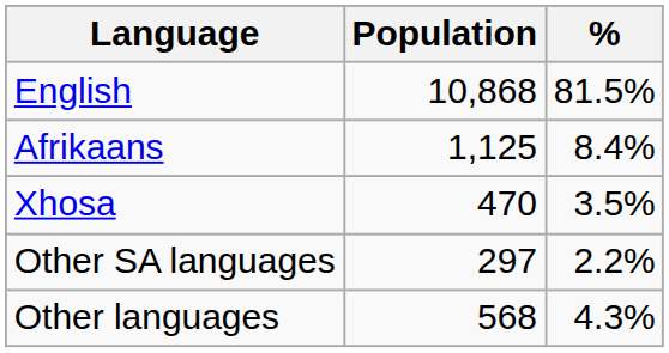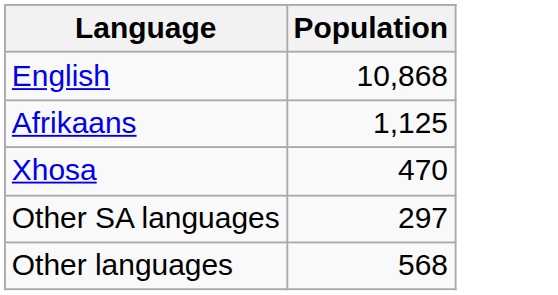 <table class="wikitable" style="text-align: right">
 <tr>
 <th align=left>Language</th>
 <th align=right>Population</th>
-<th align=right>%</th>
 </tr>
 <tr>
 <td align=left><a href='#'>English</a></td>
 <td>10,868</td>
-<td>81.5%</td>
 </tr>
 <tr>
 <td align=left><a href='#'>Afrikaans</a></td>
 <td>1,125</td>
-<td>8.4%</td>
 </tr>
 <tr>
 <td align=left><a href='#'>Xhosa</a></td>
 <td>470</td>
-<td>3.5%</td>
 </tr>
 <tr>
 <td align=left>Other SA languages</td>
 <td>297</td>
-<td>2.2%</td>
 </tr>
 <tr>
 <td align=left>Other languages</td>
 <td>568</td>
-<td>4.3%</td>
 </tr>
 </table>
